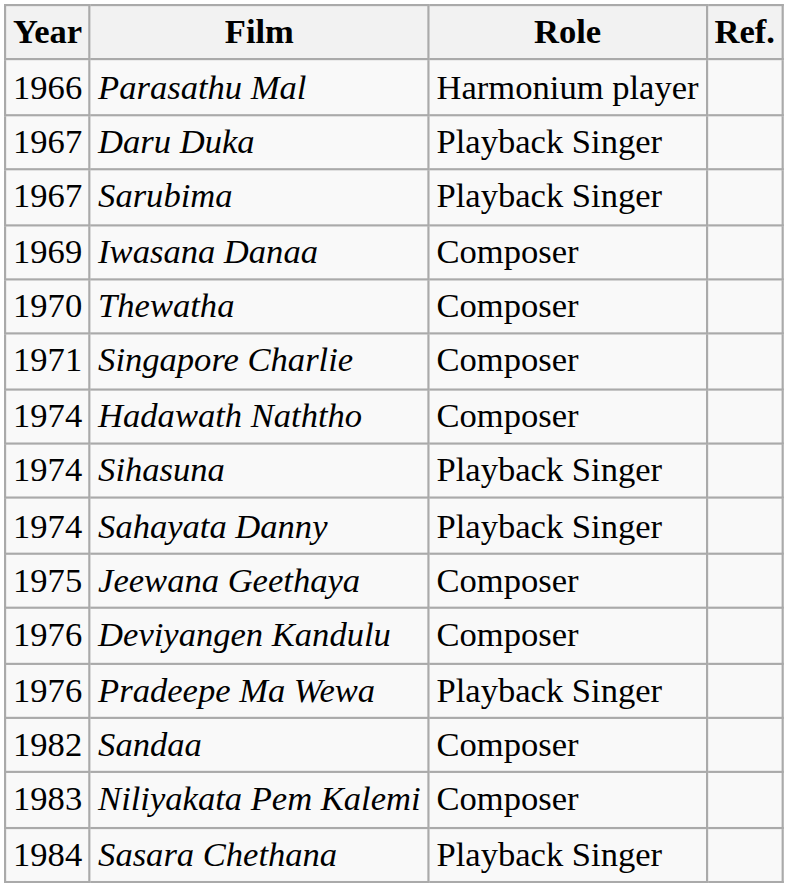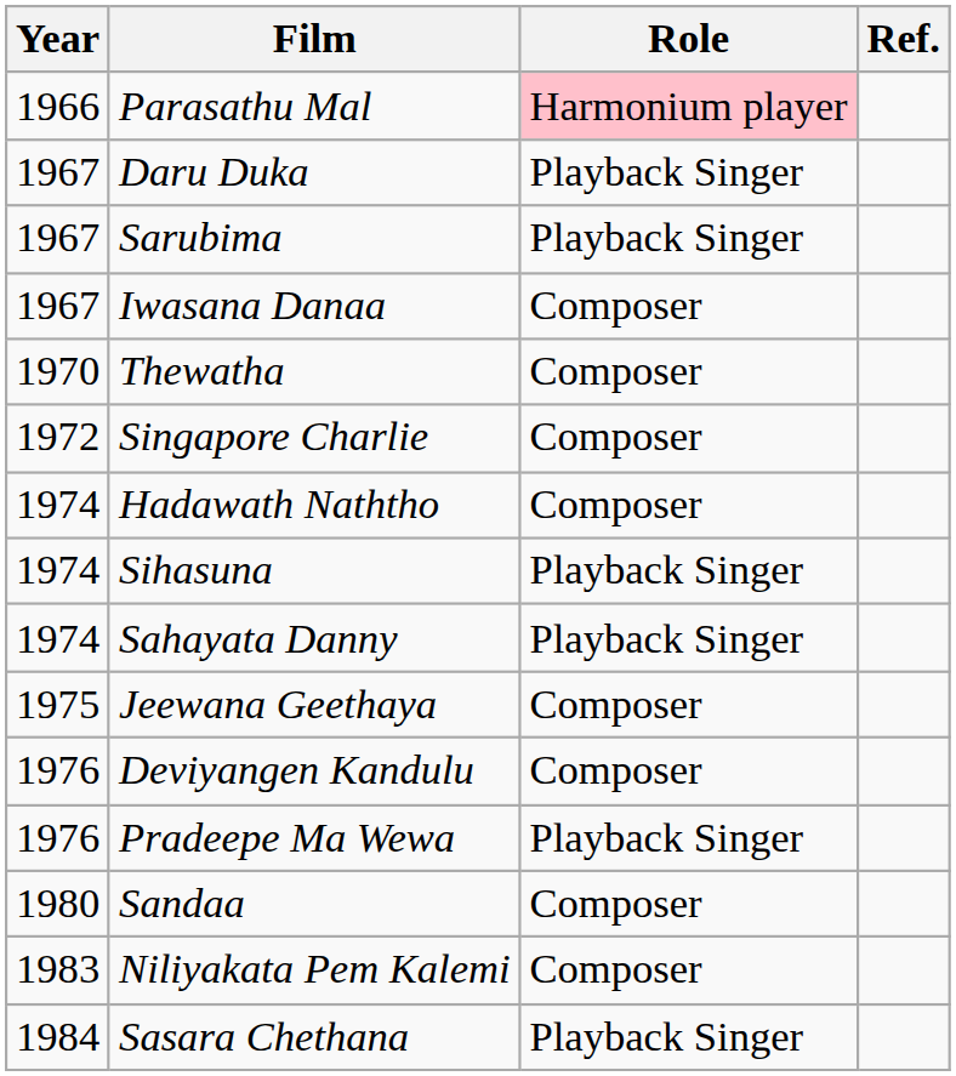 <table class="wikitable">
 <tr>
 <th>Year</th>
 <th>Film</th>
 <th>Role</th>
 <th>Ref.</th>
 </tr>
 <tr>
 <td>1966</td>
 <td><em>Parasathu Mal</em></td>
-<td>Harmonium player</td>
+<td style="background: pink;">Harmonium player</td>
 <td></td>
 </tr>
 <tr>
 <td>1967</td>
 <td><em>Daru Duka</em></td>
 <td>Playback Singer</td>
 <td></td>
 </tr>
 <tr>
 <td>1967</td>
 <td><em>Sarubima</em></td>
 <td>Playback Singer</td>
 <td></td>
 </tr>
 <tr>
-<td>1969</td>
+<td>1967</td>
 <td><em>Iwasana Danaa</em></td>
 <td>Composer</td>
 <td></td>
 </tr>
 <tr>
 <td>1970</td>
 <td><em>Thewatha</em></td>
 <td>Composer</td>
 <td></td>
 </tr>
 <tr>
-<td>1971</td>
+<td>1972</td>
 <td><em>Singapore Charlie</em></td>
 <td>Composer</td>
 <td></td>
 </tr>
 <tr>
 <td>1974</td>
 <td><em>Hadawath Naththo</em></td>
 <td>Composer</td>
 <td></td>
 </tr>
 <tr>
 <td>1974</td>
 <td><em>Sihasuna</em></td>
 <td>Playback Singer</td>
 <td></td>
 </tr>
 <tr>
 <td>1974</td>
 <td><em>Sahayata Danny</em></td>
 <td>Playback Singer</td>
 <td></td>
 </tr>
 <tr>
 <td>1975</td>
 <td><em>Jeewana Geethaya</em></td>
 <td>Composer</td>
 <td></td>
 </tr>
 <tr>
 <td>1976</td>
 <td><em>Deviyangen Kandulu</em></td>
 <td>Composer</td>
 <td></td>
 </tr>
 <tr>
 <td>1976</td>
 <td><em>Pradeepe Ma Wewa</em></td>
 <td>Playback Singer</td>
 <td></td>
 </tr>
 <tr>
-<td>1982</td>
+<td>1980</td>
 <td><em>Sandaa</em></td>
 <td>Composer</td>
 <td></td>
 </tr>
 <tr>
 <td>1983</td>
 <td><em>Niliyakata Pem Kalemi</em></td>
 <td>Composer</td>
 <td></td>
 </tr>
 <tr>
 <td>1984</td>
 <td><em>Sasara Chethana</em></td>
 <td>Playback Singer</td>
 <td></td>
 </tr>
 </table>
